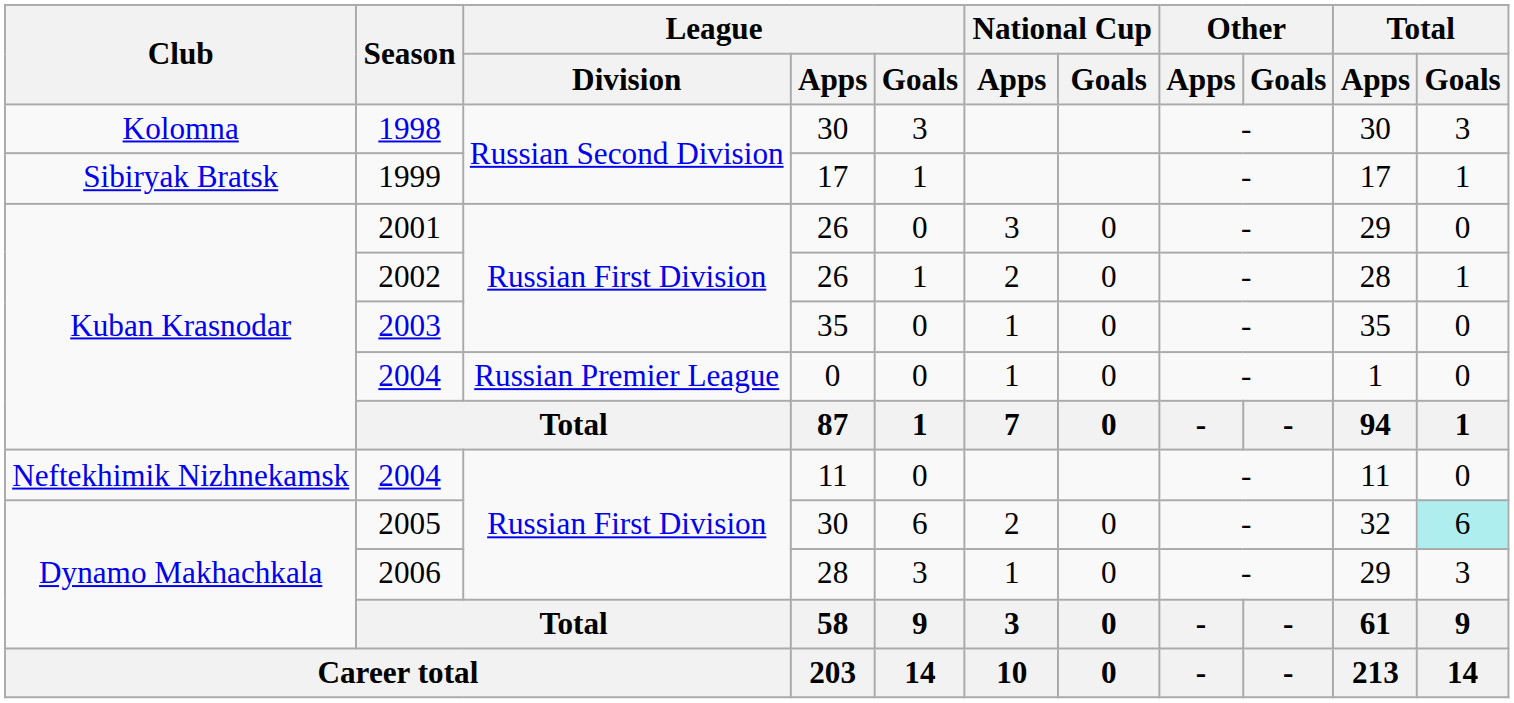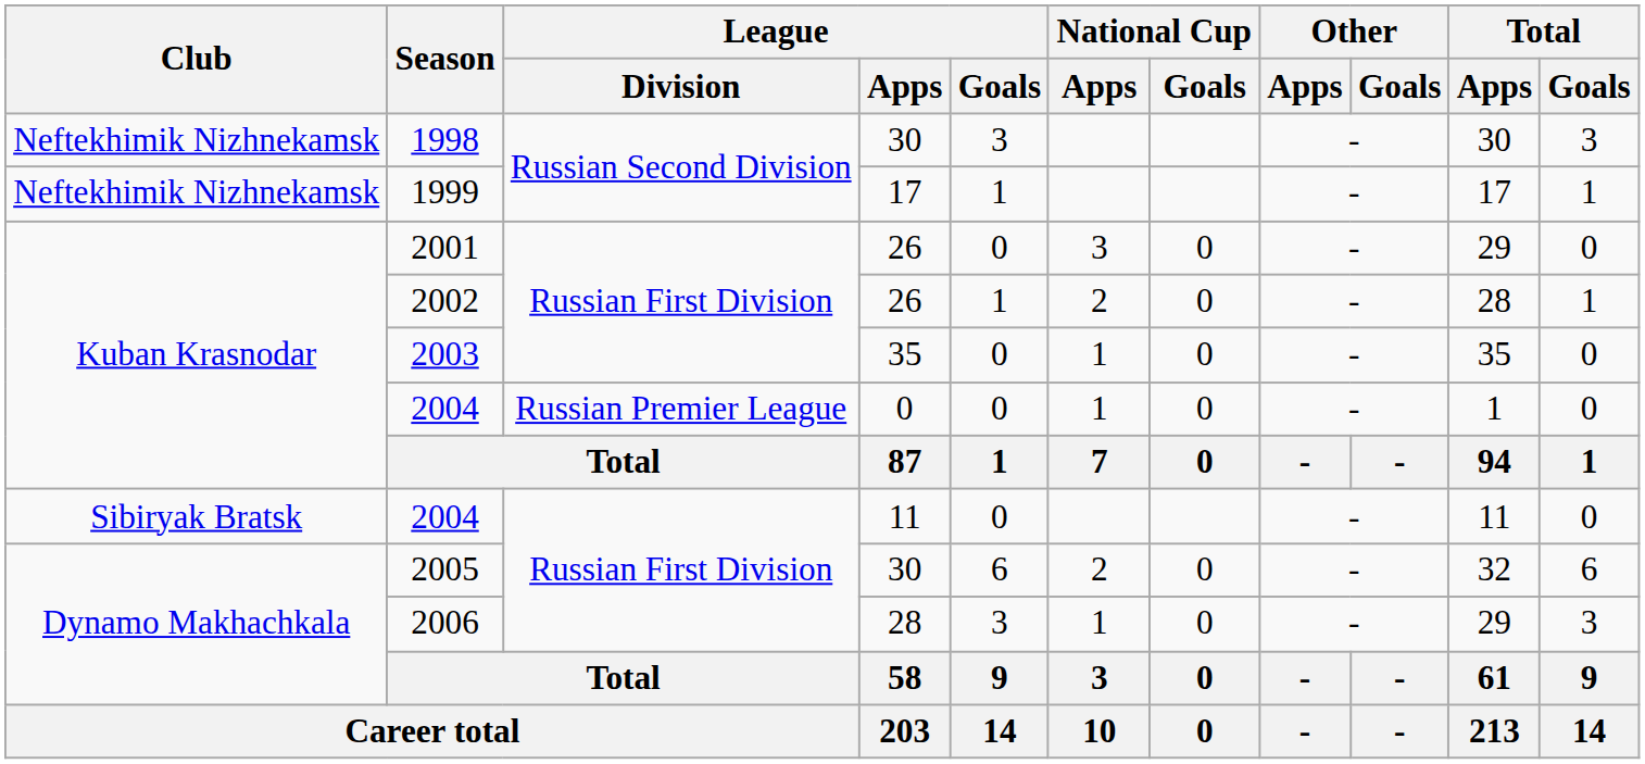 <table class="wikitable" style="text-align: center;">
 <tr>
 <th rowspan="2">Club</th>
 <th rowspan="2">Season</th>
 <th colspan="3">League</th>
 <th colspan="2">National Cup</th>
 <th colspan="2">Other</th>
 <th colspan="2">Total</th>
 </tr>
 <tr>
 <th>Division</th>
 <th>Apps</th>
 <th>Goals</th>
 <th>Apps</th>
 <th>Goals</th>
 <th>Apps</th>
 <th>Goals</th>
 <th>Apps</th>
 <th>Goals</th>
 </tr>
 <tr>
-<td valign="center"><a href='#'>Kolomna</a></td>
+<td valign="center"><a href='#'>Neftekhimik Nizhnekamsk</a></td>
 <td><a href='#'>1998</a></td>
 <td rowspan="2" valign="center"><a href='#'>Russian Second Division</a></td>
 <td>30</td>
 <td>3</td>
 <td></td>
 <td></td>
 <td colspan="2">-</td>
 <td>30</td>
 <td>3</td>
 </tr>
 <tr>
-<td valign="center"><a href='#'>Sibiryak Bratsk</a></td>
+<td valign="center"><a href='#'>Neftekhimik Nizhnekamsk</a></td>
 <td>1999</td>
 <td>17</td>
 <td>1</td>
 <td></td>
 <td></td>
 <td colspan="2">-</td>
 <td>17</td>
 <td>1</td>
 </tr>
 <tr>
 <td rowspan="5" valign="center"><a href='#'>Kuban Krasnodar</a></td>
 <td>2001</td>
 <td rowspan="3" valign="center"><a href='#'>Russian First Division</a></td>
 <td>26</td>
 <td>0</td>
 <td>3</td>
 <td>0</td>
 <td colspan="2">-</td>
 <td>29</td>
 <td>0</td>
 </tr>
 <tr>
 <td>2002</td>
 <td>26</td>
 <td>1</td>
 <td>2</td>
 <td>0</td>
 <td colspan="2">-</td>
 <td>28</td>
 <td>1</td>
 </tr>
 <tr>
 <td><a href='#'>2003</a></td>
 <td>35</td>
 <td>0</td>
 <td>1</td>
 <td>0</td>
 <td colspan="2">-</td>
 <td>35</td>
 <td>0</td>
 </tr>
 <tr>
 <td><a href='#'>2004</a></td>
 <td><a href='#'>Russian Premier League</a></td>
 <td>0</td>
 <td>0</td>
 <td>1</td>
 <td>0</td>
 <td colspan="2">-</td>
 <td>1</td>
 <td>0</td>
 </tr>
 <tr>
 <th colspan="2">Total</th>
 <th>87</th>
 <th>1</th>
 <th>7</th>
 <th>0</th>
 <th>-</th>
 <th>-</th>
 <th>94</th>
 <th>1</th>
 </tr>
 <tr>
-<td valign="center"><a href='#'>Neftekhimik Nizhnekamsk</a></td>
+<td valign="center"><a href='#'>Sibiryak Bratsk</a></td>
 <td><a href='#'>2004</a></td>
 <td rowspan="3" valign="center"><a href='#'>Russian First Division</a></td>
 <td>11</td>
 <td>0</td>
 <td></td>
 <td></td>
 <td colspan="2">-</td>
 <td>11</td>
 <td>0</td>
 </tr>
 <tr>
 <td rowspan="3" valign="center"><a href='#'>Dynamo Makhachkala</a></td>
 <td>2005</td>
 <td>30</td>
 <td>6</td>
 <td>2</td>
 <td>0</td>
 <td colspan="2">-</td>
 <td>32</td>
-<td style="background: paleturquoise;">6</td>
+<td>6</td>
 </tr>
 <tr>
 <td>2006</td>
 <td>28</td>
 <td>3</td>
 <td>1</td>
 <td>0</td>
 <td colspan="2">-</td>
 <td>29</td>
 <td>3</td>
 </tr>
 <tr>
 <th colspan="2">Total</th>
 <th>58</th>
 <th>9</th>
 <th>3</th>
 <th>0</th>
 <th>-</th>
 <th>-</th>
 <th>61</th>
 <th>9</th>
 </tr>
 <tr>
 <th colspan="3">Career total</th>
 <th>203</th>
 <th>14</th>
 <th>10</th>
 <th>0</th>
 <th>-</th>
 <th>-</th>
 <th>213</th>
 <th>14</th>
 </tr>
 </table>
